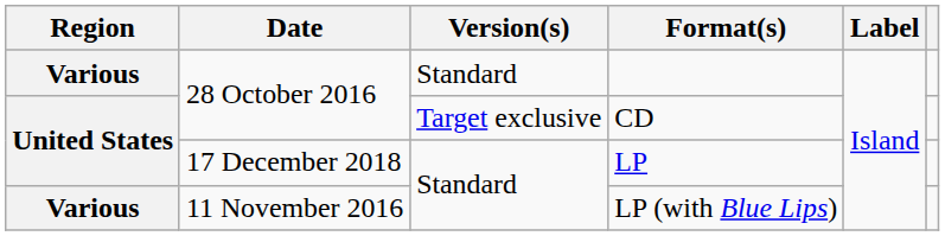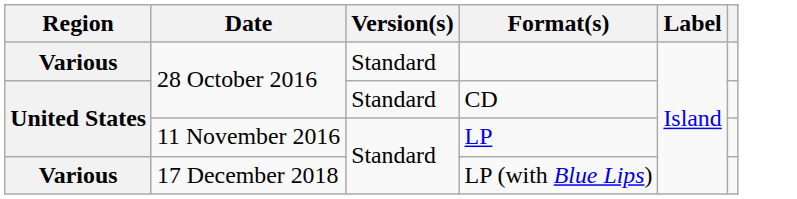 <table class="wikitable plainrowheaders">
 <tr>
 <th scope="col">Region</th>
 <th scope="col">Date</th>
 <th scope="col">Version(s)</th>
 <th scope="col">Format(s)</th>
 <th scope="col">Label</th>
 <th scope="col"></th>
 </tr>
 <tr>
 <th scope="row">Various</th>
 <td rowspan="2">28 October 2016</td>
 <td>Standard</td>
 <td></td>
 <td rowspan="4"><a href='#'>Island</a></td>
 <td align="center"></td>
 </tr>
 <tr>
 <th scope="row" rowspan="2">United States</th>
-<td><a href='#'>Target</a> exclusive</td>
+<td>Standard</td>
 <td>CD</td>
 <td align="center"></td>
 </tr>
 <tr>
-<td>17 December 2018</td>
+<td>11 November 2016</td>
 <td rowspan="2">Standard</td>
 <td><a href='#'>LP</a></td>
 <td align="center"></td>
 </tr>
 <tr>
 <th scope="row">Various</th>
-<td>11 November 2016</td>
+<td>17 December 2018</td>
 <td>LP (with <em><a href='#'>Blue Lips</a></em>)</td>
 <td align="center"></td>
 </tr>
 </table>
